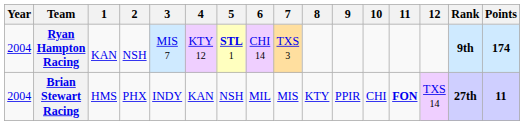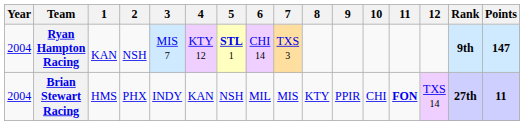 <table class="wikitable" style="text-align:center; font-size:95%">
 <tr>
 <th>Year</th>
 <th>Team</th>
 <th>1</th>
 <th>2</th>
 <th>3</th>
 <th>4</th>
 <th>5</th>
 <th>6</th>
 <th>7</th>
 <th>8</th>
 <th>9</th>
 <th>10</th>
 <th>11</th>
 <th>12</th>
 <th>Rank</th>
 <th>Points</th>
 </tr>
 <tr>
 <td><a href='#'>2004</a></td>
 <th><a href='#'>Ryan Hampton Racing</a></th>
 <td><br><a href='#'>KAN</a></td>
 <td><br><a href='#'>NSH</a></td>
 <td style="background-color:#CFEAFF"><a href='#'>MIS</a><br><small>7</small></td>
 <td style="background-color:#EFCFFF"><a href='#'>KTY</a><br><small>12</small></td>
 <td style="background-color:#FFFFBF"><strong><a href='#'>STL</a></strong><br><small>1</small></td>
 <td style="background-color:#EFCFFF"><a href='#'>CHI</a><br><small>14</small></td>
 <td style="background-color:#FFDF9F"><a href='#'>TXS</a><br><small>3</small></td>
 <td></td>
 <td></td>
 <td></td>
 <td></td>
 <td></td>
 <td style="background-color:#CFEAFF"><strong>9th</strong></td>
-<td style="background-color:#CFEAFF"><strong>174</strong></td>
+<td style="background-color:#CFEAFF"><strong>147</strong></td>
 </tr>
 <tr>
 <td><a href='#'>2004</a></td>
 <th><a href='#'>Brian Stewart Racing</a></th>
 <td><a href='#'>HMS</a></td>
 <td><a href='#'>PHX</a></td>
 <td><a href='#'>INDY</a></td>
 <td><a href='#'>KAN</a></td>
 <td><a href='#'>NSH</a></td>
 <td><a href='#'>MIL</a></td>
 <td><a href='#'>MIS</a></td>
 <td><a href='#'>KTY</a></td>
 <td><a href='#'>PPIR</a></td>
 <td><a href='#'>CHI</a></td>
 <td><strong><a href='#'>FON</a></strong></td>
 <td style="background-color:#EFCFFF"><a href='#'>TXS</a><br><small>14</small></td>
 <td style="background-color:#CFCFFF"><strong>27th</strong></td>
 <td style="background-color:#CFCFFF"><strong>11</strong></td>
 </tr>
 </table>
